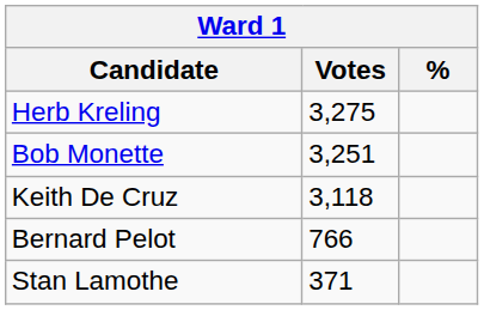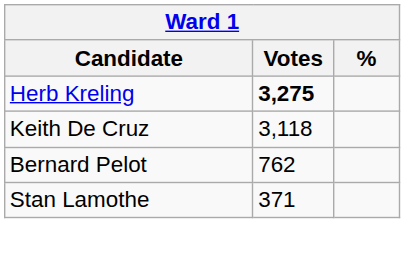 <table class="wikitable">
 <tr>
 <th colspan="3"><a href='#'>Ward 1</a></th>
 </tr>
 <tr>
 <th style="width: 170px">Candidate</th>
 <th style="width: 50px">Votes</th>
 <th style="width: 40px">%</th>
 </tr>
 <tr>
 <td><a href='#'>Herb Kreling</a></td>
-<td>3,275</td>
-<td></td>
-</tr>
-<tr>
-<td><a href='#'>Bob Monette</a></td>
-<td>3,251</td>
+<td><strong>3,275</strong></td>
 <td></td>
 </tr>
 <tr>
 <td>Keith De Cruz</td>
 <td>3,118</td>
 <td></td>
 </tr>
 <tr>
 <td>Bernard Pelot</td>
-<td>766</td>
+<td>762</td>
 <td></td>
 </tr>
 <tr>
 <td>Stan Lamothe</td>
 <td>371</td>
 <td></td>
 </tr>
 </table>
